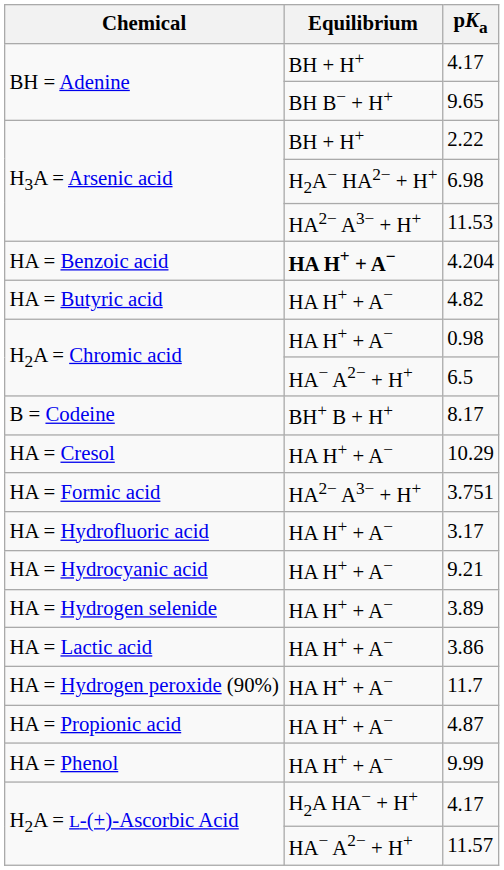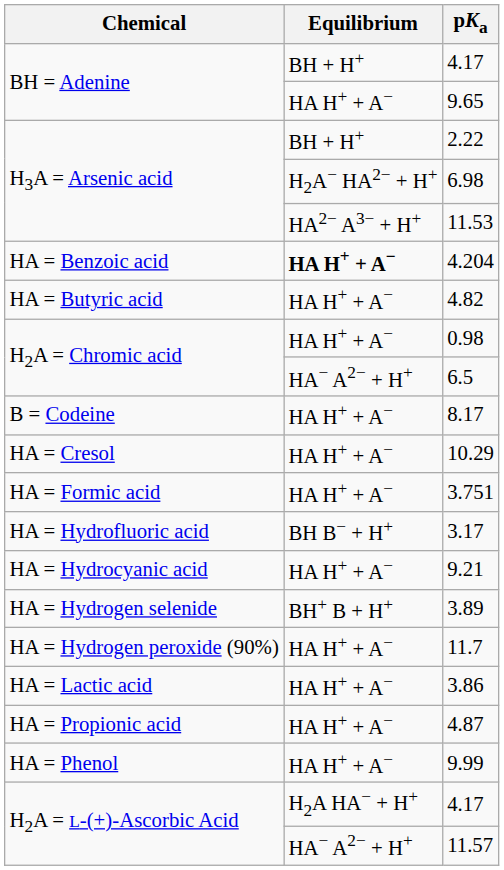 <table class="wikitable sortable">
 <tr>
 <th class="unsortable">Chemical</th>
 <th class="unsortable">Equilibrium</th>
 <th>p<em>K</em><sub>a</sub></th>
 </tr>
 <tr>
 <td rowspan=2>BH = <a href='#'>Adenine</a></td>
 <td>  BH + H<sup>+</sup></td>
 <td>4.17</td>
 </tr>
 <tr>
-<td>BH  B<sup>−</sup> + H<sup>+</sup></td>
+<td>HA  H<sup>+</sup> + A<sup>−</sup></td>
 <td>9.65</td>
 </tr>
 <tr>
 <td rowspan=3>H<sub>3</sub>A = <a href='#'>Arsenic acid</a></td>
 <td>  BH + H<sup>+</sup></td>
 <td>2.22</td>
 </tr>
 <tr>
 <td>H<sub>2</sub>A<sup>−</sup>  HA<sup>2−</sup> + H<sup>+</sup></td>
 <td>6.98</td>
 </tr>
 <tr>
 <td>HA<sup>2−</sup>  A<sup>3−</sup> + H<sup>+</sup></td>
 <td>11.53</td>
 </tr>
 <tr>
 <td>HA = <a href='#'>Benzoic acid</a></td>
 <td><strong>HA  H<sup>+</sup> + A<sup>−</sup></strong></td>
 <td>4.204</td>
 </tr>
 <tr>
 <td>HA = <a href='#'>Butyric acid</a></td>
 <td>HA  H<sup>+</sup> + A<sup>−</sup></td>
 <td>4.82</td>
 </tr>
 <tr>
 <td rowspan=2>H<sub>2</sub>A = <a href='#'>Chromic acid</a></td>
 <td>HA  H<sup>+</sup> + A<sup>−</sup></td>
 <td>0.98</td>
 </tr>
 <tr>
 <td>HA<sup>−</sup>  A<sup>2−</sup> + H<sup>+</sup></td>
 <td>6.5</td>
 </tr>
 <tr>
 <td>B = <a href='#'>Codeine</a></td>
-<td>BH<sup>+</sup>  B + H<sup>+</sup></td>
+<td>HA  H<sup>+</sup> + A<sup>−</sup></td>
 <td>8.17</td>
 </tr>
 <tr>
 <td>HA = <a href='#'>Cresol</a></td>
 <td>HA  H<sup>+</sup> + A<sup>−</sup></td>
 <td>10.29</td>
 </tr>
 <tr>
 <td>HA = <a href='#'>Formic acid</a></td>
-<td>HA<sup>2−</sup>  A<sup>3−</sup> + H<sup>+</sup></td>
+<td>HA  H<sup>+</sup> + A<sup>−</sup></td>
 <td>3.751</td>
 </tr>
 <tr>
 <td>HA = <a href='#'>Hydrofluoric acid</a></td>
-<td>HA  H<sup>+</sup> + A<sup>−</sup></td>
+<td>BH  B<sup>−</sup> + H<sup>+</sup></td>
 <td>3.17</td>
 </tr>
 <tr>
 <td>HA = <a href='#'>Hydrocyanic acid</a></td>
 <td>HA  H<sup>+</sup> + A<sup>−</sup></td>
 <td>9.21</td>
 </tr>
 <tr>
 <td>HA = <a href='#'>Hydrogen selenide</a></td>
+<td>BH<sup>+</sup>  B + H<sup>+</sup></td>
+<td>3.89</td>
+</tr>
+<tr>
+<td>HA = <a href='#'>Hydrogen peroxide</a> (90%)</td>
 <td>HA  H<sup>+</sup> + A<sup>−</sup></td>
-<td>3.89</td>
+<td>11.7</td>
 </tr>
 <tr>
 <td>HA = <a href='#'>Lactic acid</a></td>
 <td>HA  H<sup>+</sup> + A<sup>−</sup></td>
 <td>3.86</td>
-</tr>
-<tr>
-<td>HA = <a href='#'>Hydrogen peroxide</a> (90%)</td>
-<td>HA  H<sup>+</sup> + A<sup>−</sup></td>
-<td>11.7</td>
 </tr>
 <tr>
 <td>HA = <a href='#'>Propionic acid</a></td>
 <td>HA  H<sup>+</sup> + A<sup>−</sup></td>
 <td>4.87</td>
 </tr>
 <tr>
 <td>HA = <a href='#'>Phenol</a></td>
 <td>HA  H<sup>+</sup> + A<sup>−</sup></td>
 <td>9.99</td>
 </tr>
 <tr>
 <td rowspan=2>H<sub>2</sub>A = <a href='#'><small>L</small>-(+)-Ascorbic Acid</a></td>
 <td>H<sub>2</sub>A  HA<sup>−</sup> + H<sup>+</sup></td>
 <td>4.17</td>
 </tr>
 <tr>
 <td>HA<sup>−</sup>  A<sup>2−</sup> + H<sup>+</sup></td>
 <td>11.57</td>
 </tr>
 </table>
